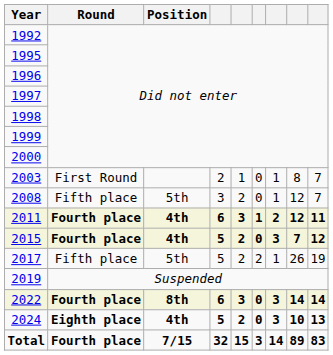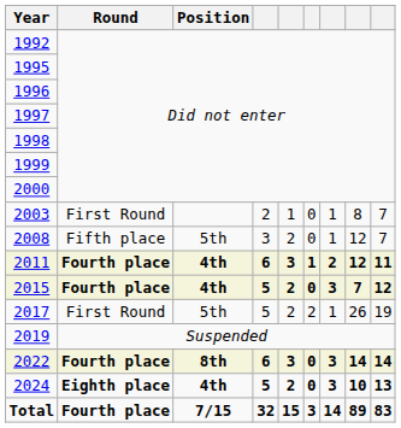 <table class="wikitable" style="text-align: center;">
 <tr>
 <th>Year</th>
 <th>Round</th>
 <th>Position</th>
 <th></th>
 <th></th>
 <th></th>
 <th></th>
 <th></th>
 <th></th>
 </tr>
 <tr>
 <td> <a href='#'>1992</a></td>
 <td rowspan=7 colspan=8><em>Did not enter</em></td>
 </tr>
 <tr>
 <td> <a href='#'>1995</a></td>
 </tr>
 <tr>
 <td> <a href='#'>1996</a></td>
 </tr>
 <tr>
 <td> <a href='#'>1997</a></td>
 </tr>
 <tr>
 <td> <a href='#'>1998</a></td>
 </tr>
 <tr>
 <td> <a href='#'>1999</a></td>
 </tr>
 <tr>
 <td> <a href='#'>2000</a></td>
 </tr>
 <tr>
 <td> <a href='#'>2003</a></td>
 <td>First Round</td>
 <td></td>
 <td>2</td>
 <td>1</td>
 <td>0</td>
 <td>1</td>
 <td>8</td>
 <td>7</td>
 </tr>
 <tr>
 <td> <a href='#'>2008</a></td>
 <td>Fifth place</td>
 <td>5th</td>
 <td>3</td>
 <td>2</td>
 <td>0</td>
 <td>1</td>
 <td>12</td>
 <td>7</td>
 </tr>
 <tr style="background:beige">
 <td> <a href='#'>2011</a></td>
 <td><strong>Fourth place</strong></td>
 <td><strong>4th</strong></td>
 <td><strong>6</strong></td>
 <td><strong>3</strong></td>
 <td><strong>1</strong></td>
 <td><strong>2</strong></td>
 <td><strong>12</strong></td>
 <td><strong>11</strong></td>
 </tr>
 <tr style="background:beige">
 <td> <a href='#'>2015</a></td>
 <td><strong>Fourth place</strong></td>
 <td><strong>4th</strong></td>
 <td><strong>5</strong></td>
 <td><strong>2</strong></td>
 <td><strong>0</strong></td>
 <td><strong>3</strong></td>
 <td><strong>7</strong></td>
 <td><strong>12</strong></td>
 </tr>
 <tr>
 <td> <a href='#'>2017</a></td>
-<td>Fifth place</td>
+<td>First Round</td>
 <td>5th</td>
 <td>5</td>
 <td>2</td>
 <td>2</td>
 <td>1</td>
 <td>26</td>
 <td>19</td>
 </tr>
 <tr>
 <td> <a href='#'>2019</a></td>
 <td colspan=8><em>Suspended</em></td>
 </tr>
 <tr style="background:beige">
 <td> <a href='#'>2022</a></td>
 <td><strong>Fourth place</strong></td>
 <td><strong>8th</strong></td>
 <td><strong>6</strong></td>
 <td><strong>3</strong></td>
 <td><strong>0</strong></td>
 <td><strong>3</strong></td>
 <td><strong>14</strong></td>
 <td><strong>14</strong></td>
 </tr>
 <tr>
 <td> <a href='#'>2024</a></td>
 <td><strong>Eighth place</strong></td>
 <td><strong>4th</strong></td>
 <td><strong>5</strong></td>
 <td><strong>2</strong></td>
 <td><strong>0</strong></td>
 <td><strong>3</strong></td>
 <td><strong>10</strong></td>
 <td><strong>13</strong></td>
 </tr>
 <tr>
 <td><strong>Total</strong></td>
 <td><strong>Fourth place</strong></td>
 <td><strong>7/15</strong></td>
 <td><strong>32</strong></td>
 <td><strong>15</strong></td>
 <td><strong>3</strong></td>
 <td><strong>14</strong></td>
 <td><strong>89</strong></td>
 <td><strong>83</strong></td>
 </tr>
 </table>
